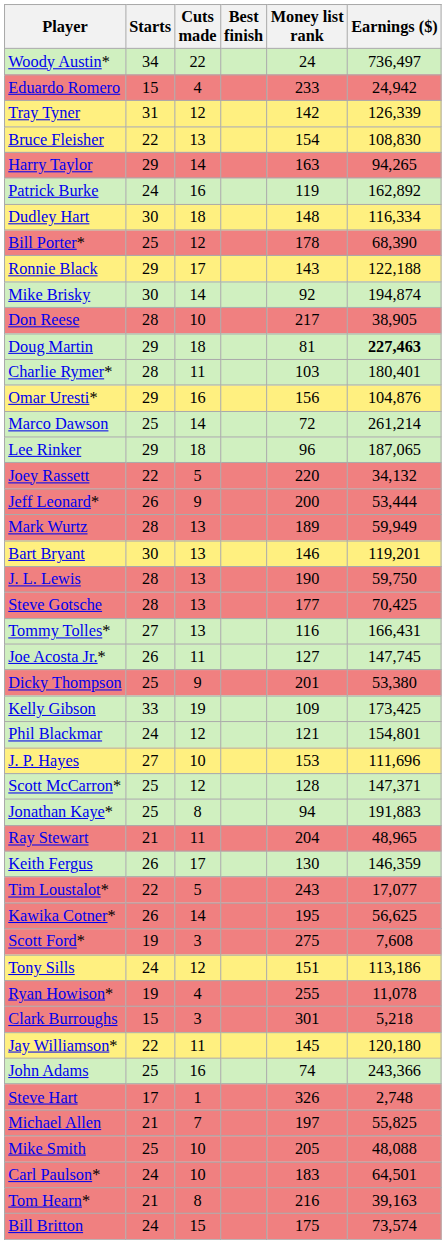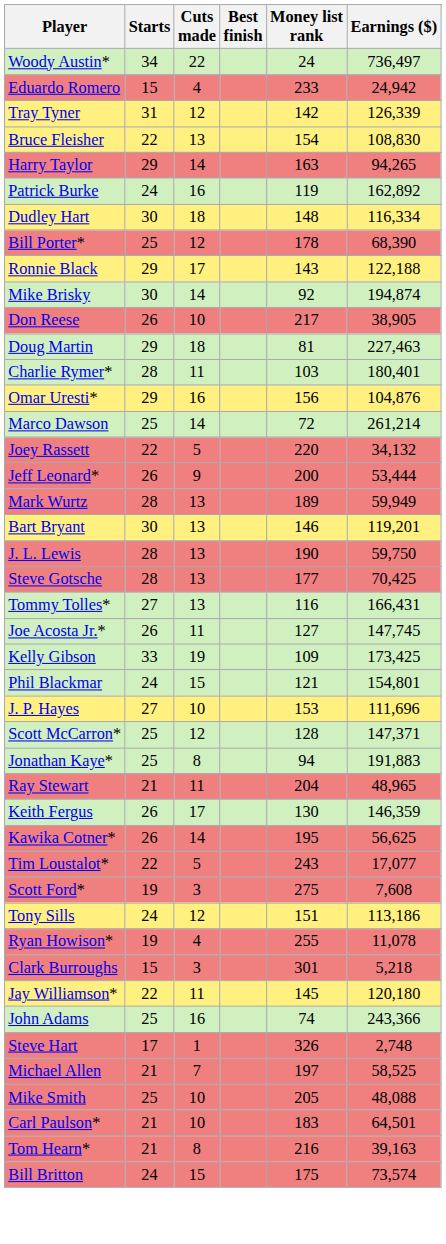 <table class="wikitable sortable" style="text-align:center">
 <tr>
 <th>Player</th>
 <th>Starts</th>
 <th>Cuts<br>made</th>
 <th>Best<br>finish</th>
 <th>Money list<br>rank</th>
 <th>Earnings ($)</th>
 </tr>
 <tr style="background:#D0F0C0;">
 <td align=left> <a href='#'>Woody Austin</a>*</td>
 <td>34</td>
 <td>22</td>
 <td></td>
 <td>24</td>
 <td>736,497</td>
 </tr>
 <tr style="background:#F08080;">
 <td align=left> <a href='#'>Eduardo Romero</a></td>
 <td>15</td>
 <td>4</td>
 <td></td>
 <td>233</td>
 <td>24,942</td>
 </tr>
 <tr style="background:#FFF080;">
 <td align=left> <a href='#'>Tray Tyner</a></td>
 <td>31</td>
 <td>12</td>
 <td></td>
 <td>142</td>
 <td>126,339</td>
 </tr>
 <tr style="background:#FFF080;">
 <td align=left> <a href='#'>Bruce Fleisher</a></td>
 <td>22</td>
 <td>13</td>
 <td></td>
 <td>154</td>
 <td>108,830</td>
 </tr>
 <tr style="background:#F08080;">
 <td align=left> <a href='#'>Harry Taylor</a></td>
 <td>29</td>
 <td>14</td>
 <td></td>
 <td>163</td>
 <td>94,265</td>
 </tr>
 <tr style="background:#D0F0C0;">
 <td align=left> <a href='#'>Patrick Burke</a></td>
 <td>24</td>
 <td>16</td>
 <td></td>
 <td>119</td>
 <td>162,892</td>
 </tr>
 <tr style="background:#FFF080;">
 <td align=left> <a href='#'>Dudley Hart</a></td>
 <td>30</td>
 <td>18</td>
 <td></td>
 <td>148</td>
 <td>116,334</td>
 </tr>
 <tr style="background:#F08080;">
 <td align=left> <a href='#'>Bill Porter</a>*</td>
 <td>25</td>
 <td>12</td>
 <td></td>
 <td>178</td>
 <td>68,390</td>
 </tr>
 <tr style="background:#FFF080;">
 <td align=left> <a href='#'>Ronnie Black</a></td>
 <td>29</td>
 <td>17</td>
 <td></td>
 <td>143</td>
 <td>122,188</td>
 </tr>
 <tr style="background:#D0F0C0;">
 <td align=left> <a href='#'>Mike Brisky</a></td>
 <td>30</td>
 <td>14</td>
 <td></td>
 <td>92</td>
 <td>194,874</td>
 </tr>
 <tr style="background:#F08080;">
 <td align=left> <a href='#'>Don Reese</a></td>
-<td>28</td>
+<td>26</td>
 <td>10</td>
 <td></td>
 <td>217</td>
 <td>38,905</td>
 </tr>
 <tr style="background:#D0F0C0;">
 <td align=left> <a href='#'>Doug Martin</a></td>
 <td>29</td>
 <td>18</td>
 <td></td>
 <td>81</td>
-<td><strong>227,463</strong></td>
+<td>227,463</td>
 </tr>
 <tr style="background:#D0F0C0;">
 <td align=left> <a href='#'>Charlie Rymer</a>*</td>
 <td>28</td>
 <td>11</td>
 <td></td>
 <td>103</td>
 <td>180,401</td>
 </tr>
 <tr style="background:#FFF080;">
 <td align=left> <a href='#'>Omar Uresti</a>*</td>
 <td>29</td>
 <td>16</td>
 <td></td>
 <td>156</td>
 <td>104,876</td>
 </tr>
 <tr style="background:#D0F0C0;">
 <td align=left> <a href='#'>Marco Dawson</a></td>
 <td>25</td>
 <td>14</td>
 <td></td>
 <td>72</td>
 <td>261,214</td>
-</tr>
-<tr style="background:#D0F0C0;">
-<td align=left> <a href='#'>Lee Rinker</a></td>
-<td>29</td>
-<td>18</td>
-<td></td>
-<td>96</td>
-<td>187,065</td>
 </tr>
 <tr style="background:#F08080;">
 <td align=left> <a href='#'>Joey Rassett</a></td>
 <td>22</td>
 <td>5</td>
 <td></td>
 <td>220</td>
 <td>34,132</td>
 </tr>
 <tr style="background:#F08080;">
 <td align=left> <a href='#'>Jeff Leonard</a>*</td>
 <td>26</td>
 <td>9</td>
 <td></td>
 <td>200</td>
 <td>53,444</td>
 </tr>
 <tr style="background:#F08080;">
 <td align=left> <a href='#'>Mark Wurtz</a></td>
 <td>28</td>
 <td>13</td>
 <td></td>
 <td>189</td>
 <td>59,949</td>
 </tr>
 <tr style="background:#FFF080;">
 <td align=left> <a href='#'>Bart Bryant</a></td>
 <td>30</td>
 <td>13</td>
 <td></td>
 <td>146</td>
 <td>119,201</td>
 </tr>
 <tr style="background:#F08080;">
 <td align=left> <a href='#'>J. L. Lewis</a></td>
 <td>28</td>
 <td>13</td>
 <td></td>
 <td>190</td>
 <td>59,750</td>
 </tr>
 <tr style="background:#F08080;">
 <td align=left> <a href='#'>Steve Gotsche</a></td>
 <td>28</td>
 <td>13</td>
 <td></td>
 <td>177</td>
 <td>70,425</td>
 </tr>
 <tr style="background:#D0F0C0;">
 <td align=left> <a href='#'>Tommy Tolles</a>*</td>
 <td>27</td>
 <td>13</td>
 <td></td>
 <td>116</td>
 <td>166,431</td>
 </tr>
 <tr style="background:#D0F0C0;">
 <td align=left> <a href='#'>Joe Acosta Jr.</a>*</td>
 <td>26</td>
 <td>11</td>
 <td></td>
 <td>127</td>
 <td>147,745</td>
 </tr>
-<tr style="background:#F08080;">
-<td align=left> <a href='#'>Dicky Thompson</a></td>
-<td>25</td>
-<td>9</td>
-<td></td>
-<td>201</td>
-<td>53,380</td>
-</tr>
 <tr style="background:#D0F0C0;">
 <td align=left> <a href='#'>Kelly Gibson</a></td>
 <td>33</td>
 <td>19</td>
 <td></td>
 <td>109</td>
 <td>173,425</td>
 </tr>
 <tr style="background:#D0F0C0;">
 <td align=left> <a href='#'>Phil Blackmar</a></td>
 <td>24</td>
-<td>12</td>
+<td>15</td>
 <td></td>
 <td>121</td>
 <td>154,801</td>
 </tr>
 <tr style="background:#FFF080;">
 <td align=left> <a href='#'>J. P. Hayes</a></td>
 <td>27</td>
 <td>10</td>
 <td></td>
 <td>153</td>
 <td>111,696</td>
 </tr>
 <tr style="background:#D0F0C0;">
 <td align=left> <a href='#'>Scott McCarron</a>*</td>
 <td>25</td>
 <td>12</td>
 <td></td>
 <td>128</td>
 <td>147,371</td>
 </tr>
 <tr style="background:#D0F0C0;">
 <td align=left> <a href='#'>Jonathan Kaye</a>*</td>
 <td>25</td>
 <td>8</td>
 <td></td>
 <td>94</td>
 <td>191,883</td>
 </tr>
 <tr style="background:#F08080;">
 <td align=left> <a href='#'>Ray Stewart</a></td>
 <td>21</td>
 <td>11</td>
 <td></td>
 <td>204</td>
 <td>48,965</td>
 </tr>
 <tr style="background:#D0F0C0;">
 <td align=left> <a href='#'>Keith Fergus</a></td>
 <td>26</td>
 <td>17</td>
 <td></td>
 <td>130</td>
 <td>146,359</td>
 </tr>
 <tr style="background:#F08080;">
+<td align=left> <a href='#'>Kawika Cotner</a>*</td>
+<td>26</td>
+<td>14</td>
+<td></td>
+<td>195</td>
+<td>56,625</td>
+</tr>
+<tr style="background:#F08080;">
 <td align=left> <a href='#'>Tim Loustalot</a>*</td>
 <td>22</td>
 <td>5</td>
 <td></td>
 <td>243</td>
 <td>17,077</td>
-</tr>
-<tr style="background:#F08080;">
-<td align=left> <a href='#'>Kawika Cotner</a>*</td>
-<td>26</td>
-<td>14</td>
-<td></td>
-<td>195</td>
-<td>56,625</td>
 </tr>
 <tr style="background:#F08080;">
 <td align=left> <a href='#'>Scott Ford</a>*</td>
 <td>19</td>
 <td>3</td>
 <td></td>
 <td>275</td>
 <td>7,608</td>
 </tr>
 <tr style="background:#FFF080;">
 <td align=left> <a href='#'>Tony Sills</a></td>
 <td>24</td>
 <td>12</td>
 <td></td>
 <td>151</td>
 <td>113,186</td>
 </tr>
 <tr style="background:#F08080;">
 <td align=left> <a href='#'>Ryan Howison</a>*</td>
 <td>19</td>
 <td>4</td>
 <td></td>
 <td>255</td>
 <td>11,078</td>
 </tr>
 <tr style="background:#F08080;">
 <td align=left> <a href='#'>Clark Burroughs</a></td>
 <td>15</td>
 <td>3</td>
 <td></td>
 <td>301</td>
 <td>5,218</td>
 </tr>
 <tr style="background:#FFF080;">
 <td align=left> <a href='#'>Jay Williamson</a>*</td>
 <td>22</td>
 <td>11</td>
 <td></td>
 <td>145</td>
 <td>120,180</td>
 </tr>
 <tr style="background:#D0F0C0;">
 <td align=left> <a href='#'>John Adams</a></td>
 <td>25</td>
 <td>16</td>
 <td></td>
 <td>74</td>
 <td>243,366</td>
 </tr>
 <tr style="background:#F08080;">
 <td align=left> <a href='#'>Steve Hart</a></td>
 <td>17</td>
 <td>1</td>
 <td></td>
 <td>326</td>
 <td>2,748</td>
 </tr>
 <tr style="background:#F08080;">
 <td align=left> <a href='#'>Michael Allen</a></td>
 <td>21</td>
 <td>7</td>
 <td></td>
 <td>197</td>
-<td>55,825</td>
+<td>58,525</td>
 </tr>
 <tr style="background:#F08080;">
 <td align=left> <a href='#'>Mike Smith</a></td>
 <td>25</td>
 <td>10</td>
 <td></td>
 <td>205</td>
 <td>48,088</td>
 </tr>
 <tr style="background:#F08080;">
 <td align=left> <a href='#'>Carl Paulson</a>*</td>
-<td>24</td>
+<td>21</td>
 <td>10</td>
 <td></td>
 <td>183</td>
 <td>64,501</td>
 </tr>
 <tr style="background:#F08080;">
 <td align=left> <a href='#'>Tom Hearn</a>*</td>
 <td>21</td>
 <td>8</td>
 <td></td>
 <td>216</td>
 <td>39,163</td>
 </tr>
 <tr style="background:#F08080;">
 <td align=left> <a href='#'>Bill Britton</a></td>
 <td>24</td>
 <td>15</td>
 <td></td>
 <td>175</td>
 <td>73,574</td>
 </tr>
 </table>
